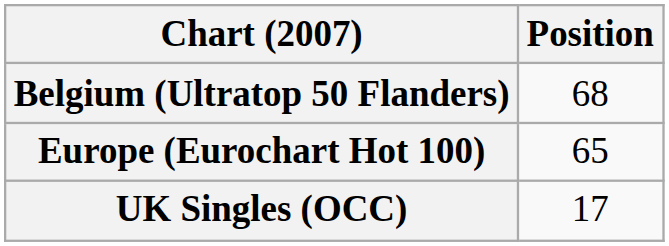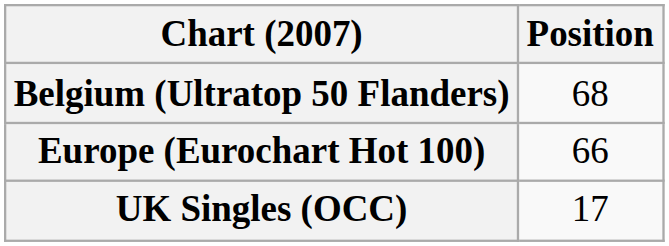 <table class="wikitable sortable plainrowheaders" style="text-align:center">
 <tr>
 <th scope="col">Chart (2007)</th>
 <th scope="col">Position</th>
 </tr>
 <tr>
 <th scope="row">Belgium (Ultratop 50 Flanders)</th>
 <td>68</td>
 </tr>
 <tr>
 <th scope="row">Europe (Eurochart Hot 100)</th>
-<td>65</td>
+<td>66</td>
 </tr>
 <tr>
 <th scope="row">UK Singles (OCC)</th>
 <td>17</td>
 </tr>
 </table>
